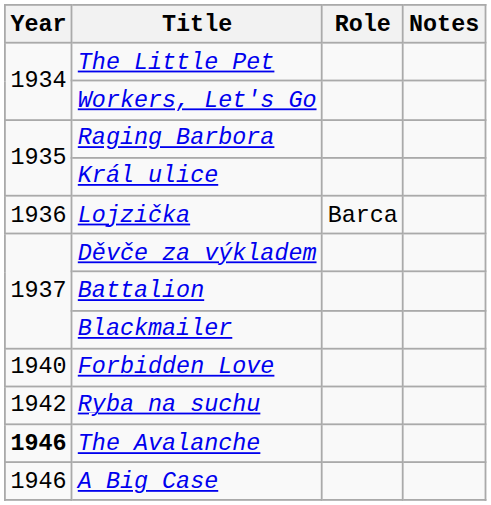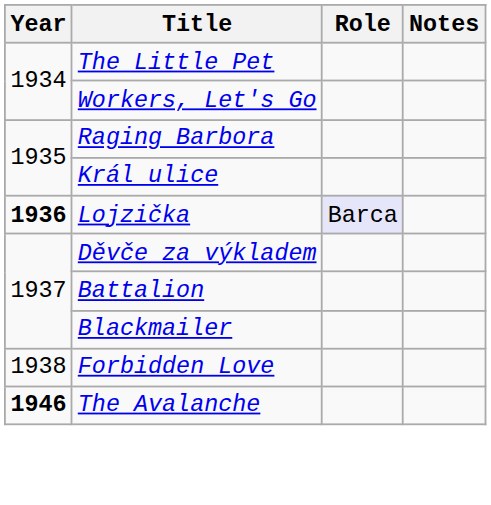 <table class="wikitable sortable">
 <tr>
 <th>Year</th>
 <th>Title</th>
 <th>Role</th>
 <th class="unsortable">Notes</th>
 </tr>
 <tr>
 <td rowspan=2>1934</td>
 <td><em><a href='#'>The Little Pet</a></em></td>
 <td></td>
 <td></td>
 </tr>
 <tr>
 <td><em><a href='#'>Workers, Let's Go</a></em></td>
 <td></td>
 <td></td>
 </tr>
 <tr>
 <td rowspan=2>1935</td>
 <td><em><a href='#'>Raging Barbora</a></em></td>
 <td></td>
 <td></td>
 </tr>
 <tr>
 <td><em><a href='#'>Král ulice</a></em></td>
 <td></td>
 <td></td>
 </tr>
 <tr>
-<td>1936</td>
+<td><strong>1936</strong></td>
 <td><em><a href='#'>Lojzička</a></em></td>
-<td>Barca</td>
+<td style="background: lavender;">Barca</td>
 <td></td>
 </tr>
 <tr>
 <td rowspan=3>1937</td>
 <td><em><a href='#'>Děvče za výkladem</a></em></td>
 <td></td>
 <td></td>
 </tr>
 <tr>
 <td><em><a href='#'>Battalion</a></em></td>
 <td></td>
 <td></td>
 </tr>
 <tr>
 <td><em><a href='#'>Blackmailer</a></em></td>
 <td></td>
 <td></td>
 </tr>
 <tr>
-<td>1940</td>
+<td>1938</td>
 <td><em><a href='#'>Forbidden Love</a></em></td>
-<td></td>
-<td></td>
-</tr>
-<tr>
-<td>1942</td>
-<td><em><a href='#'>Ryba na suchu</a></em></td>
 <td></td>
 <td></td>
 </tr>
 <tr>
 <td><strong>1946</strong></td>
 <td><em><a href='#'>The Avalanche</a></em></td>
 <td></td>
 </tr>
-<tr>
-<td>1946</td>
-<td><em><a href='#'>A Big Case</a></em></td>
-<td></td>
-<td></td>
-</tr>
 </table>
